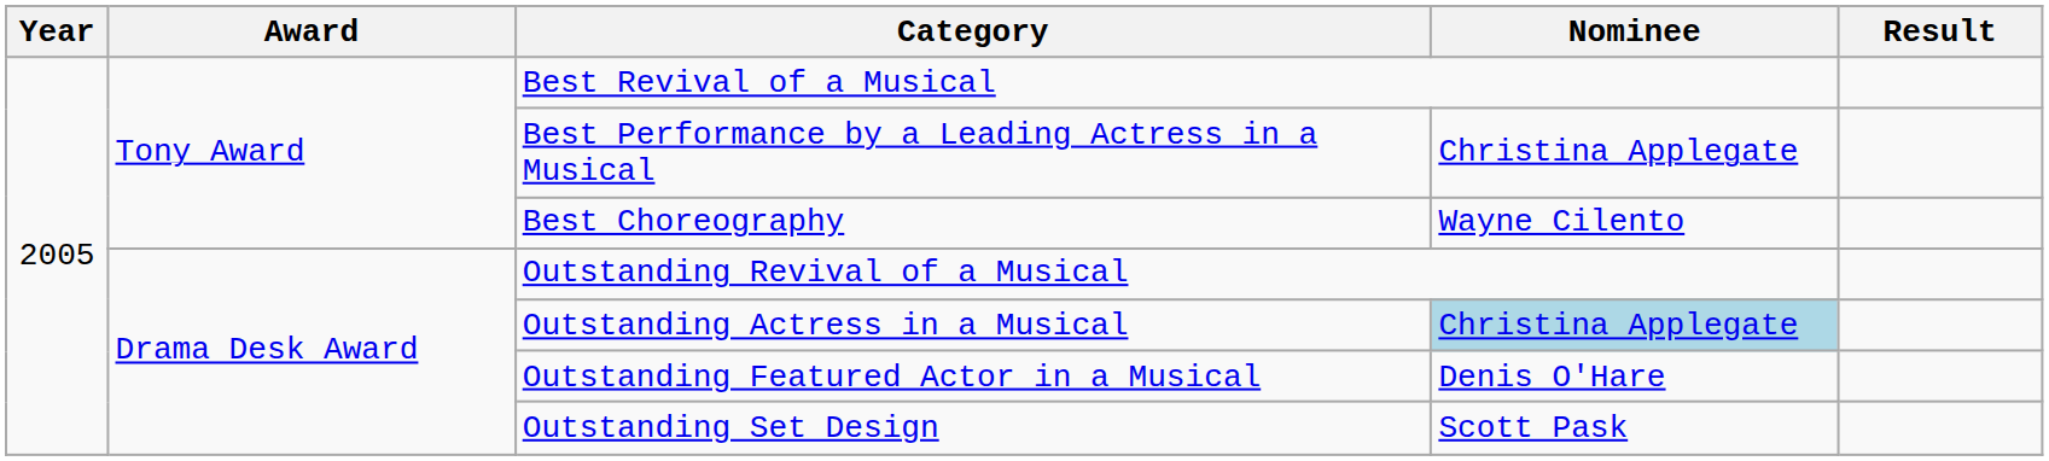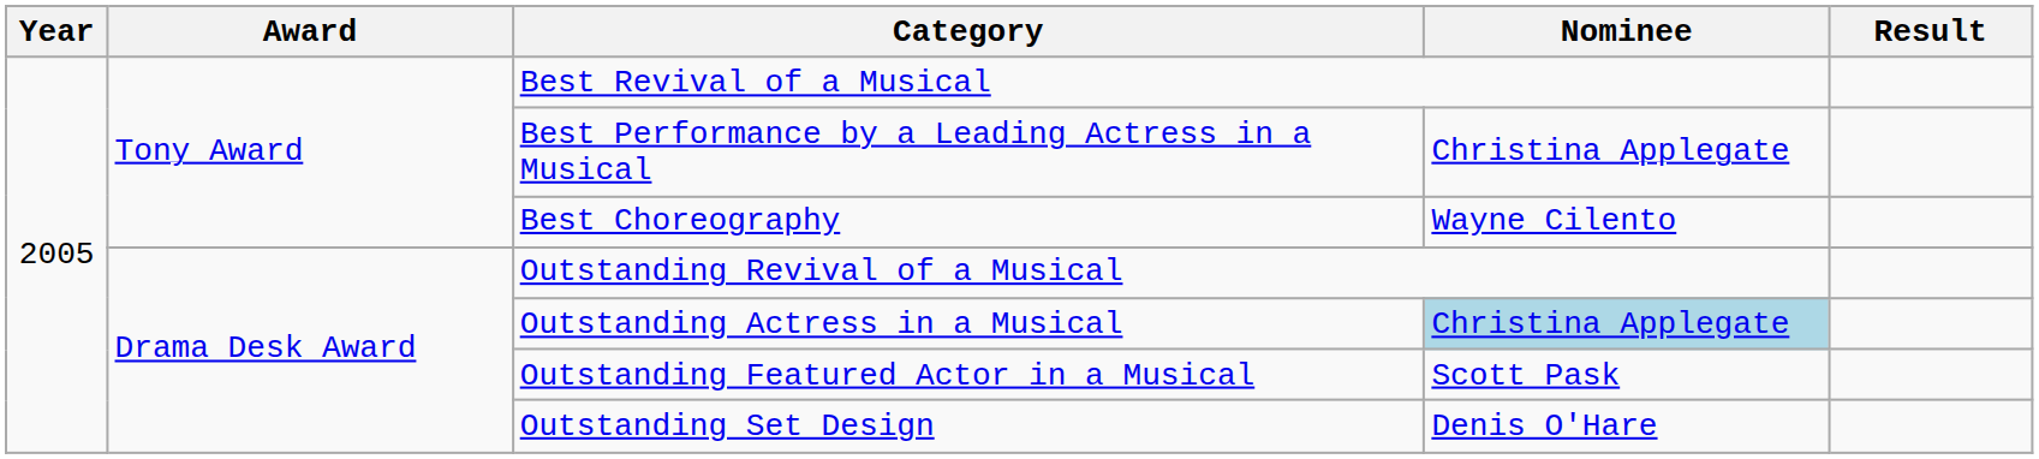 <table class="wikitable" width="95%">
 <tr>
 <th width="5%">Year</th>
 <th width="20%">Award</th>
 <th width="45%">Category</th>
 <th width="20%">Nominee</th>
 <th width="10%">Result</th>
 </tr>
 <tr>
 <td rowspan="7" align="center">2005</td>
 <td rowspan="3"><a href='#'>Tony Award</a></td>
 <td colspan="2"><a href='#'>Best Revival of a Musical</a></td>
 <td></td>
 </tr>
 <tr>
 <td><a href='#'>Best Performance by a Leading Actress in a Musical</a></td>
 <td><a href='#'>Christina Applegate</a></td>
 <td></td>
 </tr>
 <tr>
 <td><a href='#'>Best Choreography</a></td>
 <td><a href='#'>Wayne Cilento</a></td>
 <td></td>
 </tr>
 <tr>
 <td rowspan="4"><a href='#'>Drama Desk Award</a></td>
 <td colspan="2"><a href='#'>Outstanding Revival of a Musical</a></td>
 <td></td>
 </tr>
 <tr>
 <td><a href='#'>Outstanding Actress in a Musical</a></td>
 <td style="background: lightblue;"><a href='#'>Christina Applegate</a></td>
 <td></td>
 </tr>
 <tr>
 <td><a href='#'>Outstanding Featured Actor in a Musical</a></td>
-<td><a href='#'>Denis O'Hare</a></td>
+<td><a href='#'>Scott Pask</a></td>
 <td></td>
 </tr>
 <tr>
 <td><a href='#'>Outstanding Set Design</a></td>
-<td><a href='#'>Scott Pask</a></td>
+<td><a href='#'>Denis O'Hare</a></td>
 <td></td>
 </tr>
 </table>
